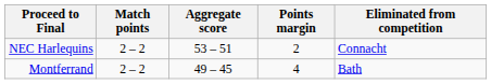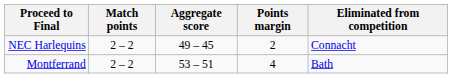 <table class="wikitable" style="text-align: center;">
 <tr>
 <th>Proceed to Final</th>
 <th>Match points</th>
 <th>Aggregate score</th>
 <th>Points margin</th>
 <th>Eliminated from competition</th>
 </tr>
 <tr>
 <td align="right"><a href='#'>NEC Harlequins</a> </td>
 <td>2 – 2</td>
-<td>53 – 51</td>
+<td>49 – 45</td>
 <td>2</td>
 <td align="left"> <a href='#'>Connacht</a></td>
 </tr>
 <tr>
 <td align="right"><a href='#'>Montferrand</a> </td>
 <td>2 – 2</td>
-<td>49 – 45</td>
+<td>53 – 51</td>
 <td>4</td>
 <td align="left"> <a href='#'>Bath</a></td>
 </tr>
 </table>
